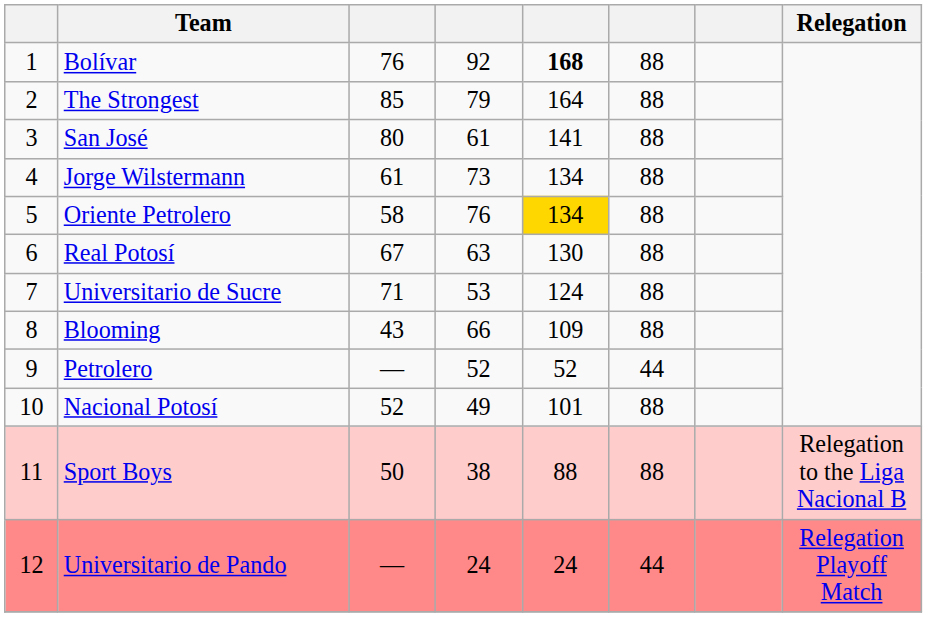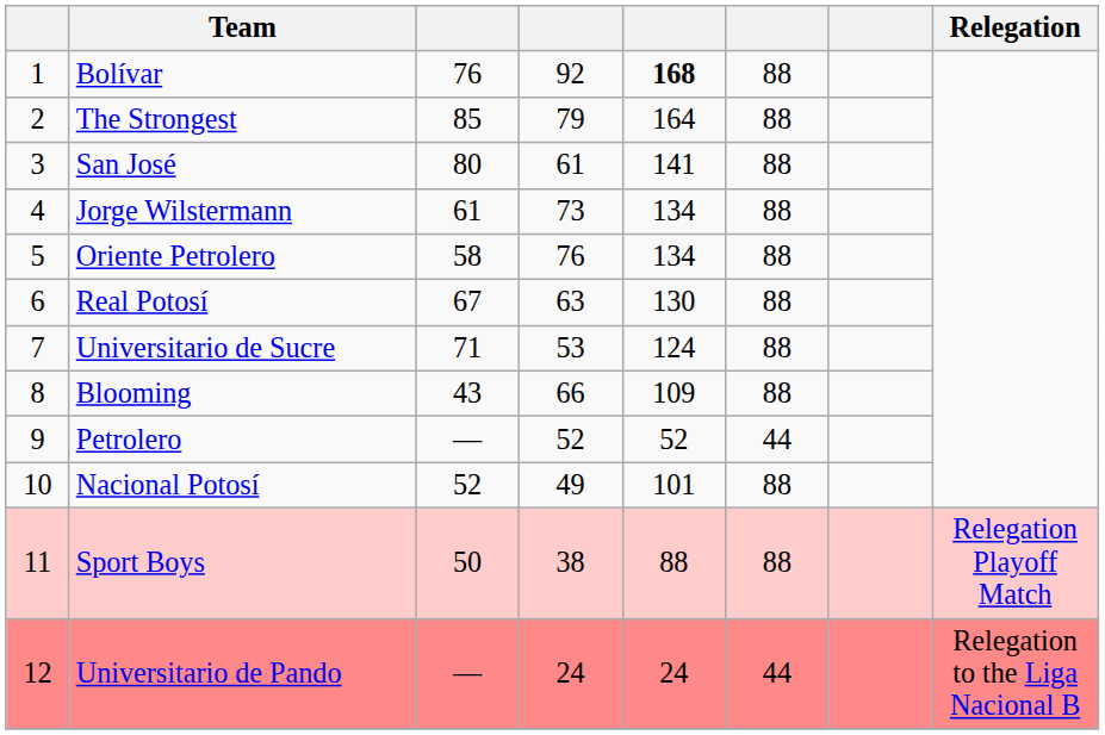 <table class="wikitable" style="text-align: center;">
 <tr>
 <th width=28><br></th>
 <th width=185>Team</th>
 <th width=50></th>
 <th width=50></th>
 <th width=50></th>
 <th width=50></th>
 <th width=50><br></th>
 <th>Relegation</th>
 </tr>
 <tr>
 <td>1</td>
 <td align="left"><a href='#'>Bolívar</a></td>
 <td>76</td>
 <td>92</td>
 <td><strong>168</strong></td>
 <td>88</td>
 <td><strong></strong></td>
 </tr>
 <tr>
 <td>2</td>
 <td align="left"><a href='#'>The Strongest</a></td>
 <td>85</td>
 <td>79</td>
 <td>164</td>
 <td>88</td>
 <td><strong></strong></td>
 </tr>
 <tr>
 <td>3</td>
 <td align="left"><a href='#'>San José</a></td>
 <td>80</td>
 <td>61</td>
 <td>141</td>
 <td>88</td>
 <td><strong></strong></td>
 </tr>
 <tr>
 <td>4</td>
 <td align="left"><a href='#'>Jorge Wilstermann</a></td>
 <td>61</td>
 <td>73</td>
 <td>134</td>
 <td>88</td>
 <td><strong></strong></td>
 </tr>
 <tr>
 <td>5</td>
 <td align="left"><a href='#'>Oriente Petrolero</a></td>
 <td>58</td>
 <td>76</td>
-<td style="background: gold;">134</td>
+<td>134</td>
 <td>88</td>
 <td><strong></strong></td>
 </tr>
 <tr>
 <td>6</td>
 <td align="left"><a href='#'>Real Potosí</a></td>
 <td>67</td>
 <td>63</td>
 <td>130</td>
 <td>88</td>
 <td><strong></strong></td>
 </tr>
 <tr>
 <td>7</td>
 <td align="left"><a href='#'>Universitario de Sucre</a></td>
 <td>71</td>
 <td>53</td>
 <td>124</td>
 <td>88</td>
 <td><strong></strong></td>
 </tr>
 <tr>
 <td>8</td>
 <td align="left"><a href='#'>Blooming</a></td>
 <td>43</td>
 <td>66</td>
 <td>109</td>
 <td>88</td>
 <td><strong></strong></td>
 </tr>
 <tr>
 <td>9</td>
 <td align="left"><a href='#'>Petrolero</a></td>
 <td>—</td>
 <td>52</td>
 <td>52</td>
 <td>44</td>
 <td><strong></strong></td>
 </tr>
 <tr>
 <td>10</td>
 <td align="left"><a href='#'>Nacional Potosí</a></td>
 <td>52</td>
 <td>49</td>
 <td>101</td>
 <td>88</td>
 <td><strong></strong></td>
 </tr>
 <tr bgcolor=#FFCCCC>
 <td>11</td>
 <td align="left"><a href='#'>Sport Boys</a></td>
 <td>50</td>
 <td>38</td>
 <td>88</td>
 <td>88</td>
 <td><strong></strong></td>
-<td rowspan=1>Relegation to the <a href='#'>Liga Nacional B</a></td>
+<td rowspan=1><a href='#'>Relegation Playoff Match</a></td>
 </tr>
 <tr bgcolor=#FF8888>
 <td>12</td>
 <td align="left"><a href='#'>Universitario de Pando</a></td>
 <td>—</td>
 <td>24</td>
 <td>24</td>
 <td>44</td>
 <td><strong></strong></td>
-<td rowspan=1><a href='#'>Relegation Playoff Match</a></td>
+<td rowspan=1>Relegation to the <a href='#'>Liga Nacional B</a></td>
 </tr>
 <tr>
 </tr>
 </table>
